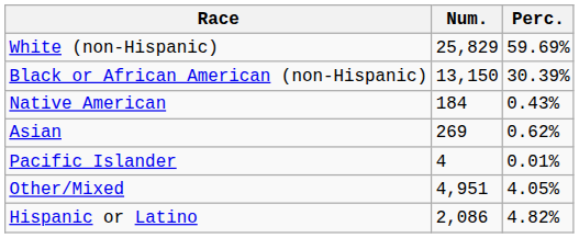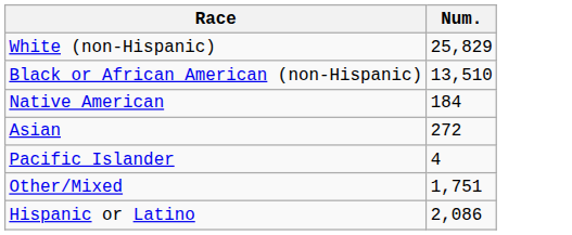 <table class="wikitable">
 <tr>
 <th>Race</th>
 <th>Num.</th>
-<th>Perc.</th>
 </tr>
 <tr>
 <td><a href='#'>White</a> (non-Hispanic)</td>
 <td>25,829</td>
-<td>59.69%</td>
 </tr>
 <tr>
 <td><a href='#'>Black or African American</a> (non-Hispanic)</td>
-<td>13,150</td>
-<td>30.39%</td>
+<td>13,510</td>
 </tr>
 <tr>
 <td><a href='#'>Native American</a></td>
 <td>184</td>
-<td>0.43%</td>
 </tr>
 <tr>
 <td><a href='#'>Asian</a></td>
-<td>269</td>
-<td>0.62%</td>
+<td>272</td>
 </tr>
 <tr>
 <td><a href='#'>Pacific Islander</a></td>
 <td>4</td>
-<td>0.01%</td>
 </tr>
 <tr>
 <td><a href='#'>Other/Mixed</a></td>
-<td>4,951</td>
-<td>4.05%</td>
+<td>1,751</td>
 </tr>
 <tr>
 <td><a href='#'>Hispanic</a> or <a href='#'>Latino</a></td>
 <td>2,086</td>
-<td>4.82%</td>
 </tr>
 </table>
